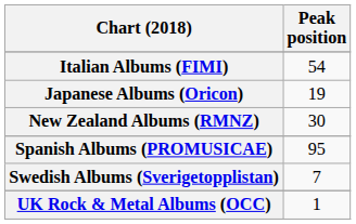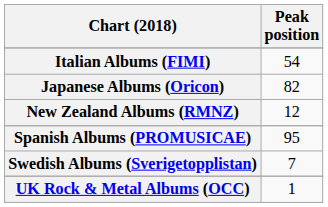 <table class="wikitable sortable plainrowheaders" style="text-align:center">
 <tr>
 <th scope="col">Chart (2018)</th>
 <th scope="col">Peak<br> position</th>
 </tr>
 <tr>
 </tr>
 <tr>
 </tr>
 <tr>
 </tr>
 <tr>
 </tr>
 <tr>
 </tr>
 <tr>
 </tr>
 <tr>
 </tr>
 <tr>
 </tr>
 <tr>
 </tr>
 <tr>
 </tr>
 <tr>
 </tr>
 <tr>
 </tr>
 <tr>
 <th scope="row">Italian Albums (<a href='#'>FIMI</a>)</th>
 <td>54</td>
 </tr>
 <tr>
 <th scope="row">Japanese Albums (<a href='#'>Oricon</a>)</th>
-<td>19</td>
+<td>82</td>
 </tr>
 <tr>
 <th scope="row">New Zealand Albums (<a href='#'>RMNZ</a>)</th>
-<td>30</td>
+<td>12</td>
 </tr>
 <tr>
 </tr>
 <tr>
 </tr>
 <tr>
 <th scope="row">Spanish Albums (<a href='#'>PROMUSICAE</a>)</th>
 <td>95</td>
 </tr>
 <tr>
 <th scope="row">Swedish Albums (<a href='#'>Sverigetopplistan</a>)</th>
 <td>7</td>
 </tr>
 <tr>
 </tr>
 <tr>
 </tr>
 <tr>
 <th scope="row"><a href='#'>UK Rock & Metal Albums</a> (<a href='#'>OCC</a>)</th>
 <td>1</td>
 </tr>
 <tr>
 </tr>
 <tr>
 </tr>
 <tr>
 </tr>
 <tr>
 </tr>
 </table>
